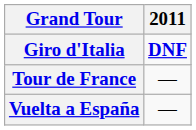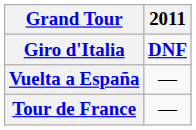 <table class="wikitable plainrowheaders">
 <tr>
 <th scope="col"><a href='#'>Grand Tour</a></th>
 <th scope="col">2011</th>
 </tr>
 <tr style="text-align:center;">
 <th scope="row"> <a href='#'>Giro d'Italia</a></th>
 <td><strong><a href='#'>DNF</a></strong></td>
 </tr>
 <tr style="text-align:center;">
+<th scope="row"> <a href='#'>Vuelta a España</a></th>
+<td>—</td>
+</tr>
+<tr style="text-align:center;">
 <th scope="row"> <a href='#'>Tour de France</a></th>
 <td>—</td>
 </tr>
-<tr style="text-align:center;">
-<th scope="row"> <a href='#'>Vuelta a España</a></th>
-<td>—</td>
-</tr>
 </table>
